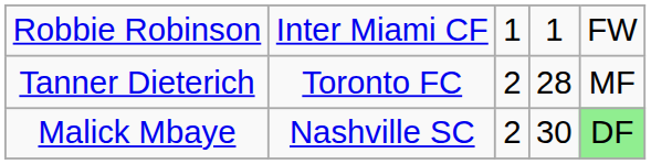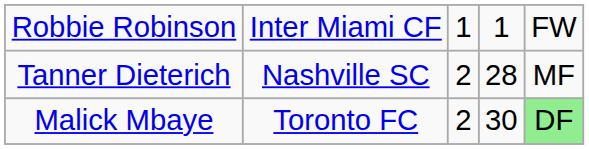 <table class="wikitable" style="text-align: center;">
 <tr>
 <td><a href='#'>Robbie Robinson</a></td>
 <td><a href='#'>Inter Miami CF</a></td>
 <td>1</td>
 <td>1</td>
 <td>FW</td>
 </tr>
 <tr>
 <td><a href='#'>Tanner Dieterich</a></td>
-<td><a href='#'>Toronto FC</a></td>
+<td><a href='#'>Nashville SC</a></td>
 <td>2</td>
 <td>28</td>
 <td>MF</td>
 </tr>
 <tr>
 <td><a href='#'>Malick Mbaye</a></td>
-<td><a href='#'>Nashville SC</a></td>
+<td><a href='#'>Toronto FC</a></td>
 <td>2</td>
 <td>30</td>
 <td style="background: lightgreen;">DF</td>
 </tr>
 </table>
